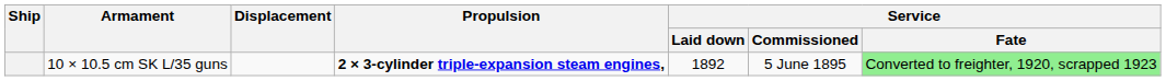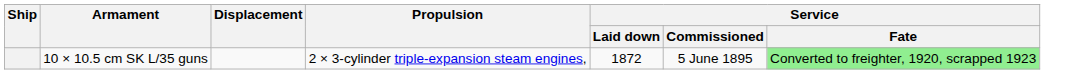 <table class="wikitable plainrowheaders" style="text-align: center;">
 <tr valign="top">
 <th scope="col" rowspan="2">Ship</th>
 <th scope="col" rowspan="2">Armament</th>
 <th scope="col" rowspan="2">Displacement</th>
 <th scope="col" rowspan="2">Propulsion</th>
 <th scope="col" colspan="3">Service</th>
 </tr>
 <tr valign="top">
 <th scope="col">Laid down</th>
 <th scope="col">Commissioned</th>
 <th scope="col">Fate</th>
 </tr>
 <tr valign="center">
 <th scope="row"></th>
 <td>10 × 10.5 cm SK L/35 guns</td>
 <td></td>
-<td><strong>2 × 3-cylinder <a href='#'>triple-expansion steam engines</a>, </strong></td>
-<td>1892</td>
+<td>2 × 3-cylinder <a href='#'>triple-expansion steam engines</a>, </td>
+<td>1872</td>
 <td>5 June 1895</td>
 <td style="background: lightgreen;">Converted to freighter, 1920, scrapped 1923</td>
 </tr>
 </table>
